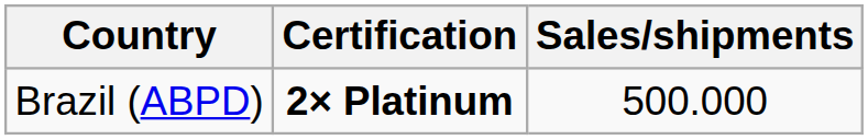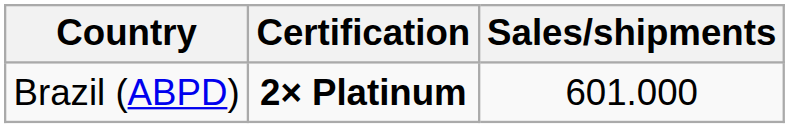 <table class="wikitable">
 <tr>
 <th align="left">Country</th>
 <th align="left">Certification</th>
 <th align="left">Sales/shipments</th>
 </tr>
 <tr>
 <td align="left">Brazil (<a href='#'>ABPD</a>)</td>
 <td style="text-align:center;"><strong>2× Platinum</strong></td>
-<td style="text-align:center;">500.000</td>
+<td style="text-align:center;">601.000</td>
 </tr>
 </table>
